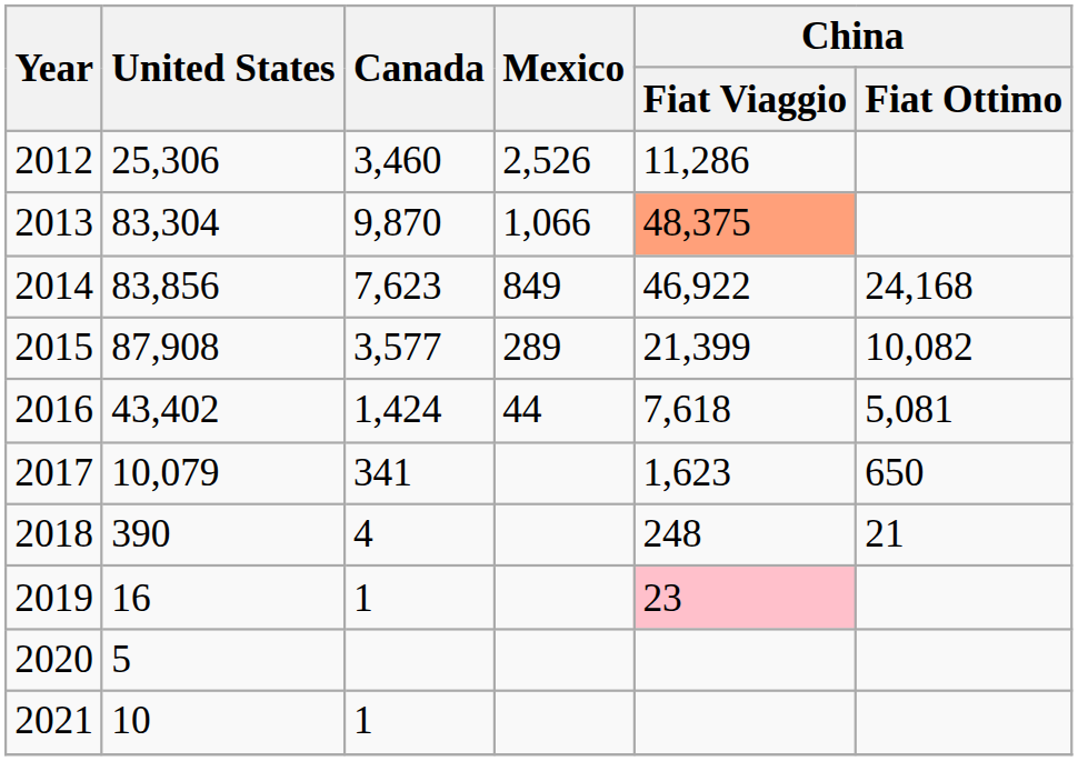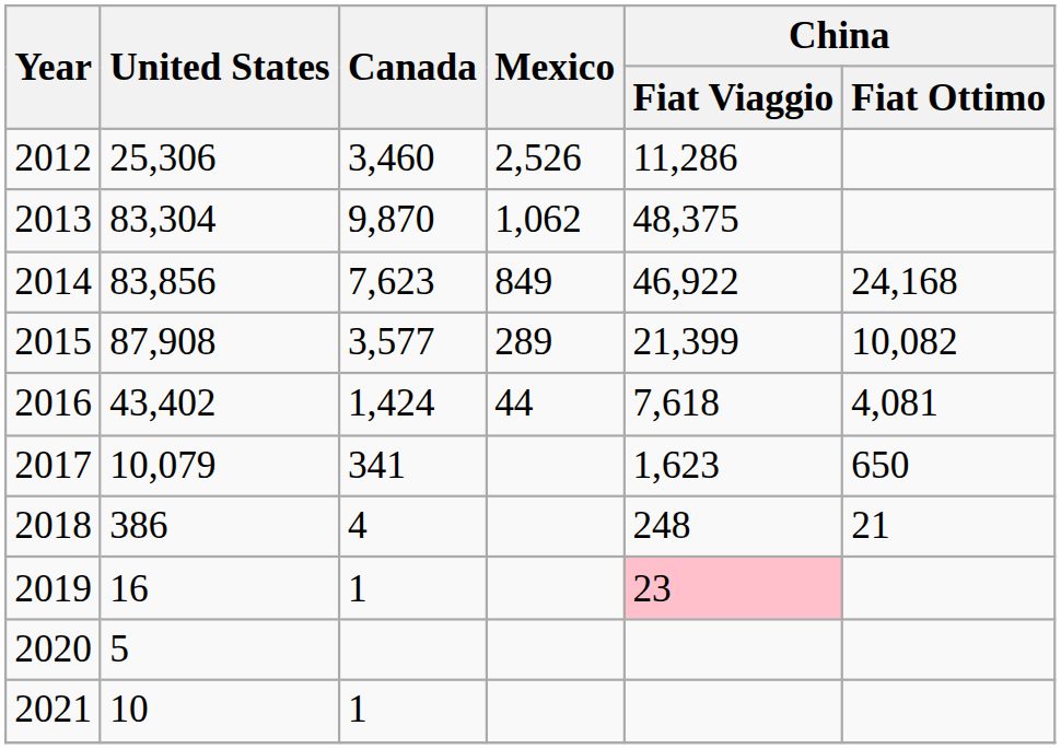 <table class="wikitable">
 <tr>
 <th rowspan="2">Year</th>
 <th rowspan="2">United States</th>
 <th rowspan="2">Canada</th>
 <th rowspan="2">Mexico</th>
 <th colspan="2">China</th>
 </tr>
 <tr>
 <th>Fiat Viaggio</th>
 <th>Fiat Ottimo</th>
 </tr>
 <tr>
 <td>2012</td>
 <td>25,306 </td>
 <td>3,460</td>
 <td>2,526</td>
 <td>11,286</td>
 <td></td>
 </tr>
 <tr>
 <td>2013</td>
 <td>83,304 </td>
 <td>9,870</td>
-<td>1,066</td>
-<td style="background: lightsalmon;">48,375</td>
+<td>1,062</td>
+<td>48,375</td>
 <td></td>
 </tr>
 <tr>
 <td>2014</td>
 <td>83,856</td>
 <td>7,623</td>
 <td>849</td>
 <td>46,922</td>
 <td>24,168</td>
 </tr>
 <tr>
 <td>2015</td>
 <td>87,908</td>
 <td>3,577</td>
 <td>289</td>
 <td>21,399</td>
 <td>10,082</td>
 </tr>
 <tr>
 <td>2016</td>
 <td>43,402</td>
 <td>1,424</td>
 <td>44</td>
 <td>7,618</td>
-<td>5,081</td>
+<td>4,081</td>
 </tr>
 <tr>
 <td>2017</td>
 <td>10,079</td>
 <td>341</td>
 <td></td>
 <td>1,623</td>
 <td>650</td>
 </tr>
 <tr>
 <td>2018</td>
-<td>390</td>
+<td>386</td>
 <td>4</td>
 <td></td>
 <td>248</td>
 <td>21</td>
 </tr>
 <tr>
 <td>2019</td>
 <td>16</td>
 <td>1</td>
 <td></td>
 <td style="background: pink;">23</td>
 <td></td>
 </tr>
 <tr>
 <td>2020</td>
 <td>5</td>
 <td></td>
 <td></td>
 <td></td>
 <td></td>
 </tr>
 <tr>
 <td>2021</td>
 <td>10</td>
 <td>1</td>
 <td></td>
 <td></td>
 <td></td>
 </tr>
 <tr>
 </tr>
 </table>
